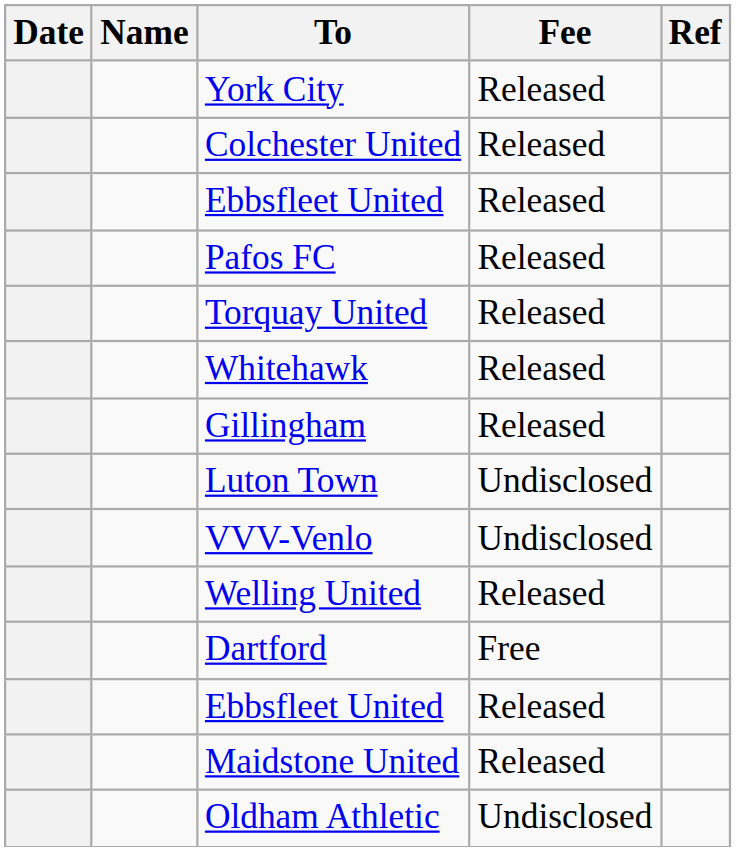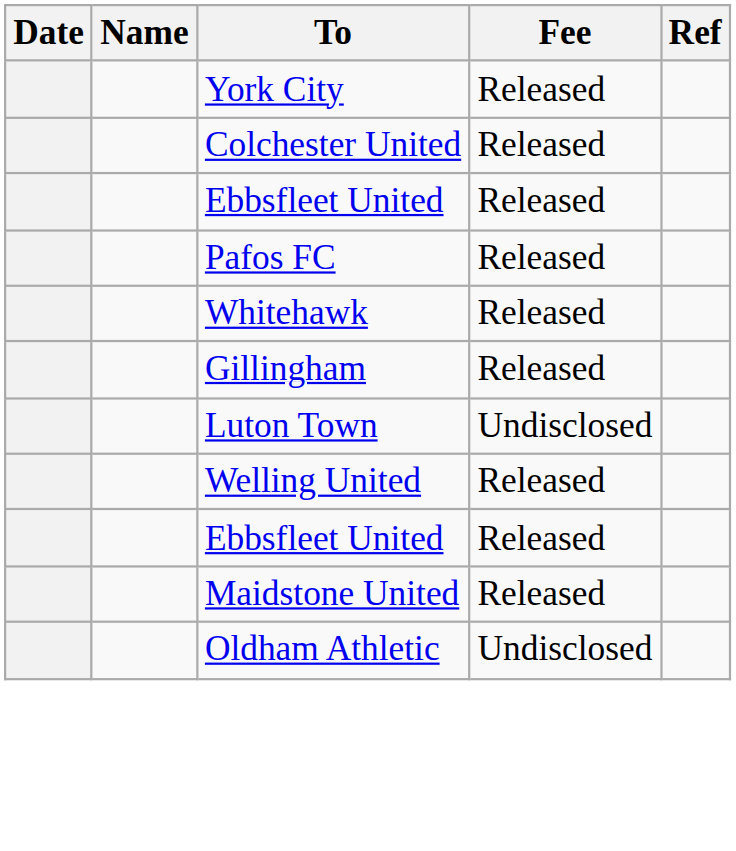 <table class="wikitable sortable plainrowheaders">
 <tr>
 <th scope=col>Date</th>
 <th scope=col>Name</th>
 <th scope=col>To</th>
 <th scope=col>Fee</th>
 <th scope=col class=unsortable>Ref</th>
 </tr>
 <tr>
 <th scope=row></th>
 <td></td>
 <td><a href='#'>York City</a></td>
 <td>Released</td>
 <td style="text-align:center;"></td>
 </tr>
 <tr>
 <th scope=row></th>
 <td></td>
 <td><a href='#'>Colchester United</a></td>
 <td>Released</td>
 <td style="text-align:center;"></td>
 </tr>
 <tr>
 <th scope=row></th>
 <td></td>
 <td><a href='#'>Ebbsfleet United</a></td>
 <td>Released</td>
 <td style="text-align:center;"></td>
 </tr>
 <tr>
 <th scope=row></th>
 <td></td>
 <td><a href='#'>Pafos FC</a></td>
 <td>Released</td>
 <td style="text-align:center;"></td>
 </tr>
 <tr>
 <th scope=row></th>
 <td></td>
-<td><a href='#'>Torquay United</a></td>
-<td>Released</td>
-<td style="text-align:center;"></td>
-</tr>
-<tr>
-<th scope=row></th>
-<td></td>
 <td><a href='#'>Whitehawk</a></td>
 <td>Released</td>
 <td style="text-align:center;"></td>
 </tr>
 <tr>
 <th scope=row></th>
 <td></td>
 <td><a href='#'>Gillingham</a></td>
 <td>Released</td>
 <td style="text-align:center;"></td>
 </tr>
 <tr>
 <th scope=row></th>
 <td></td>
 <td><a href='#'>Luton Town</a></td>
 <td>Undisclosed</td>
 <td style="text-align:center;"></td>
 </tr>
 <tr>
 <th scope=row></th>
 <td></td>
-<td><a href='#'>VVV-Venlo</a></td>
-<td>Undisclosed</td>
-<td style="text-align:center;"></td>
-</tr>
-<tr>
-<th scope=row></th>
-<td></td>
 <td><a href='#'>Welling United</a></td>
 <td>Released</td>
-<td style="text-align:center;"></td>
-</tr>
-<tr>
-<th scope=row></th>
-<td></td>
-<td><a href='#'>Dartford</a></td>
-<td>Free</td>
 <td style="text-align:center;"></td>
 </tr>
 <tr>
 <th scope=row></th>
 <td></td>
 <td><a href='#'>Ebbsfleet United</a></td>
 <td>Released</td>
 <td style="text-align:center;"></td>
 </tr>
 <tr>
 <th scope=row></th>
 <td></td>
 <td><a href='#'>Maidstone United</a></td>
 <td>Released</td>
 <td style="text-align:center;"></td>
 </tr>
 <tr>
 <th scope=row></th>
 <td></td>
 <td><a href='#'>Oldham Athletic</a></td>
 <td>Undisclosed</td>
 <td style="text-align:center;"></td>
 </tr>
 </table>
